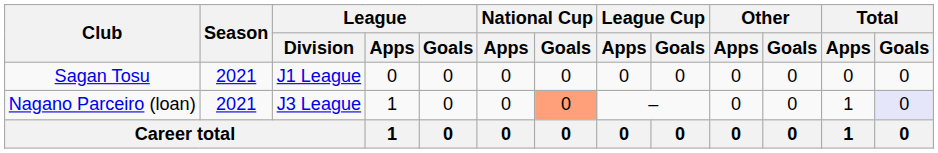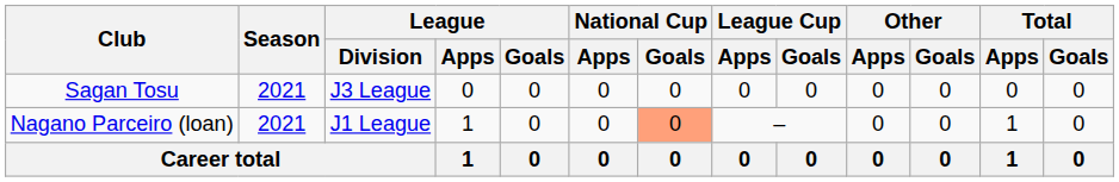 <table class="wikitable" style="text-align: center">
 <tr>
 <th rowspan="2">Club</th>
 <th rowspan="2">Season</th>
 <th colspan="3">League</th>
 <th colspan="2">National Cup</th>
 <th colspan="2">League Cup</th>
 <th colspan="2">Other</th>
 <th colspan="2">Total</th>
 </tr>
 <tr>
 <th>Division</th>
 <th>Apps</th>
 <th>Goals</th>
 <th>Apps</th>
 <th>Goals</th>
 <th>Apps</th>
 <th>Goals</th>
 <th>Apps</th>
 <th>Goals</th>
 <th>Apps</th>
 <th>Goals</th>
 </tr>
 <tr>
 <td><a href='#'>Sagan Tosu</a></td>
 <td><a href='#'>2021</a></td>
-<td><a href='#'>J1 League</a></td>
+<td><a href='#'>J3 League</a></td>
 <td>0</td>
 <td>0</td>
 <td>0</td>
 <td>0</td>
 <td>0</td>
 <td>0</td>
 <td>0</td>
 <td>0</td>
 <td>0</td>
 <td>0</td>
 </tr>
 <tr>
 <td><a href='#'>Nagano Parceiro</a> (loan)</td>
 <td><a href='#'>2021</a></td>
-<td><a href='#'>J3 League</a></td>
+<td><a href='#'>J1 League</a></td>
 <td>1</td>
 <td>0</td>
 <td>0</td>
 <td style="background: lightsalmon;">0</td>
 <td colspan="2">–</td>
 <td>0</td>
 <td>0</td>
 <td>1</td>
-<td style="background: lavender;">0</td>
+<td>0</td>
 </tr>
 <tr>
 <th colspan=3>Career total</th>
 <th>1</th>
 <th>0</th>
 <th>0</th>
 <th>0</th>
 <th>0</th>
 <th>0</th>
 <th>0</th>
 <th>0</th>
 <th>1</th>
 <th>0</th>
 </tr>
 </table>
